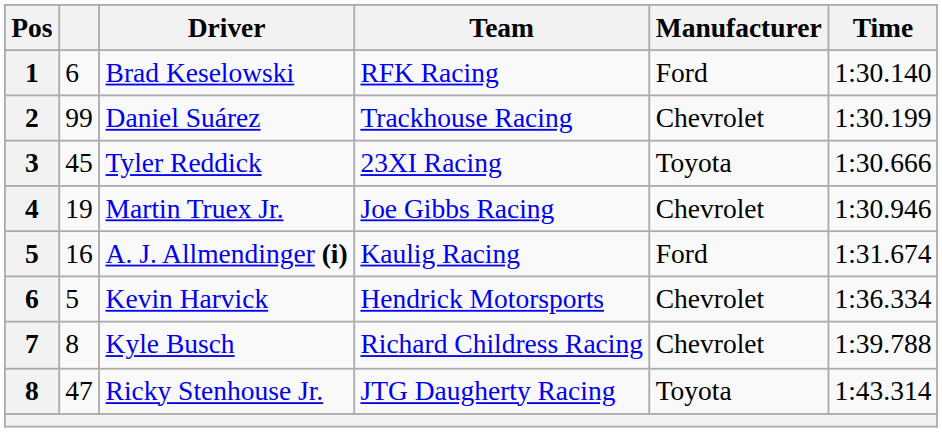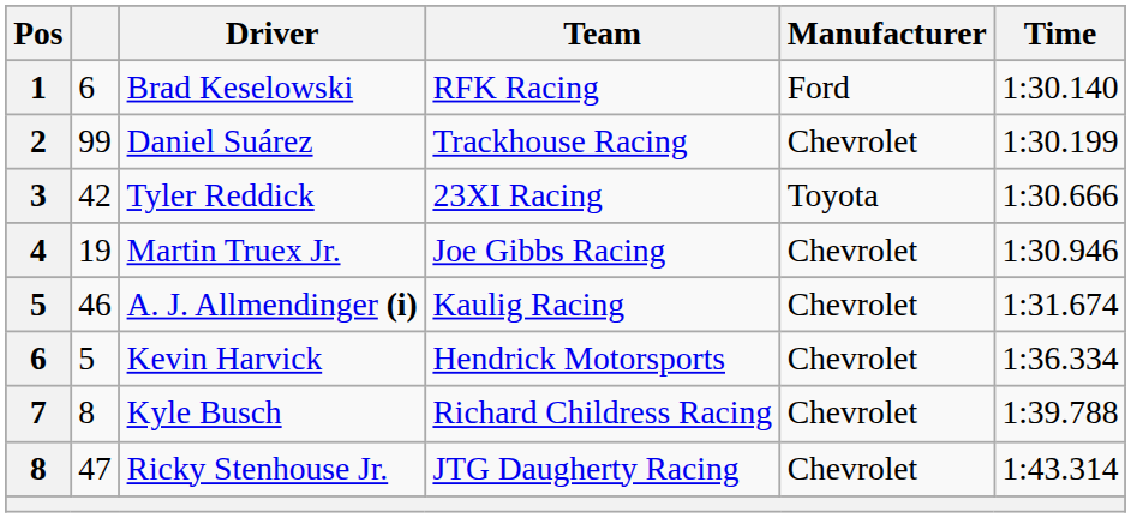 <table class="wikitable" style="font-size:95%">
 <tr>
 <th>Pos</th>
 <th></th>
 <th>Driver</th>
 <th>Team</th>
 <th>Manufacturer</th>
 <th>Time</th>
 </tr>
 <tr>
 <th>1</th>
 <td>6</td>
 <td><a href='#'>Brad Keselowski</a></td>
 <td><a href='#'>RFK Racing</a></td>
 <td>Ford</td>
 <td>1:30.140</td>
 </tr>
 <tr>
 <th>2</th>
 <td>99</td>
 <td><a href='#'>Daniel Suárez</a></td>
 <td><a href='#'>Trackhouse Racing</a></td>
 <td>Chevrolet</td>
 <td>1:30.199</td>
 </tr>
 <tr>
 <th>3</th>
-<td>45</td>
+<td>42</td>
 <td><a href='#'>Tyler Reddick</a></td>
 <td><a href='#'>23XI Racing</a></td>
 <td>Toyota</td>
 <td>1:30.666</td>
 </tr>
 <tr>
 <th>4</th>
 <td>19</td>
 <td><a href='#'>Martin Truex Jr.</a></td>
 <td><a href='#'>Joe Gibbs Racing</a></td>
 <td>Chevrolet</td>
 <td>1:30.946</td>
 </tr>
 <tr>
 <th>5</th>
-<td>16</td>
+<td>46</td>
 <td><a href='#'>A. J. Allmendinger</a> <strong>(i)</strong></td>
 <td><a href='#'>Kaulig Racing</a></td>
-<td>Ford</td>
+<td>Chevrolet</td>
 <td>1:31.674</td>
 </tr>
 <tr>
 <th>6</th>
 <td>5</td>
 <td><a href='#'>Kevin Harvick</a></td>
 <td><a href='#'>Hendrick Motorsports</a></td>
 <td>Chevrolet</td>
 <td>1:36.334</td>
 </tr>
 <tr>
 <th>7</th>
 <td>8</td>
 <td><a href='#'>Kyle Busch</a></td>
 <td><a href='#'>Richard Childress Racing</a></td>
 <td>Chevrolet</td>
 <td>1:39.788</td>
 </tr>
 <tr>
 <th>8</th>
 <td>47</td>
 <td><a href='#'>Ricky Stenhouse Jr.</a></td>
 <td><a href='#'>JTG Daugherty Racing</a></td>
-<td>Toyota</td>
+<td>Chevrolet</td>
 <td>1:43.314</td>
 </tr>
 <tr>
 <th colspan="6"></th>
 </tr>
 </table>
